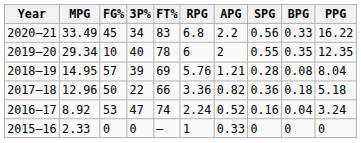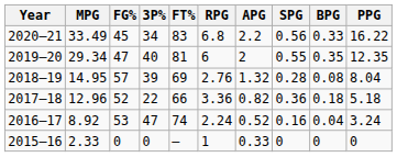 <table class="wikitable sortable">
 <tr>
 <th>Year</th>
 <th>MPG</th>
 <th>FG%</th>
 <th>3P%</th>
 <th>FT%</th>
 <th>RPG</th>
 <th>APG</th>
 <th>SPG</th>
 <th>BPG</th>
 <th>PPG</th>
 </tr>
 <tr>
 <td>2020–21</td>
 <td>33.49</td>
 <td>45</td>
 <td>34</td>
 <td>83</td>
 <td>6.8</td>
 <td>2.2</td>
 <td>0.56</td>
 <td>0.33</td>
 <td>16.22</td>
 </tr>
 <tr>
 <td>2019–20</td>
 <td>29.34</td>
-<td>10</td>
+<td>47</td>
 <td>40</td>
-<td>78</td>
+<td>81</td>
 <td>6</td>
 <td>2</td>
 <td>0.55</td>
 <td>0.35</td>
 <td>12.35</td>
 </tr>
 <tr>
 <td>2018–19</td>
 <td>14.95</td>
 <td>57</td>
 <td>39</td>
 <td>69</td>
-<td>5.76</td>
-<td>1.21</td>
+<td>2.76</td>
+<td>1.32</td>
 <td>0.28</td>
 <td>0.08</td>
 <td>8.04</td>
 </tr>
 <tr>
 <td>2017–18</td>
 <td>12.96</td>
-<td>50</td>
+<td>52</td>
 <td>22</td>
 <td>66</td>
 <td>3.36</td>
 <td>0.82</td>
 <td>0.36</td>
 <td>0.18</td>
 <td>5.18</td>
 </tr>
 <tr>
 <td>2016–17</td>
 <td>8.92</td>
 <td>53</td>
 <td>47</td>
 <td>74</td>
 <td>2.24</td>
 <td>0.52</td>
 <td>0.16</td>
 <td>0.04</td>
 <td>3.24</td>
 </tr>
 <tr>
 <td>2015–16</td>
 <td>2.33</td>
 <td>0</td>
 <td>0</td>
 <td>—</td>
 <td>1</td>
 <td>0.33</td>
 <td>0</td>
 <td>0</td>
 <td>0</td>
 </tr>
 </table>
